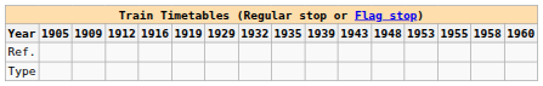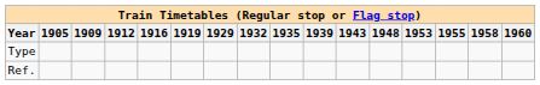 <table class="wikitable">
 <tr>
 <th colspan="16" style="background:#ffdead;">Train Timetables (Regular stop or <a href='#'>Flag stop</a>)</th>
 </tr>
 <tr>
 <th>Year</th>
 <th>1905</th>
 <th>1909</th>
 <th>1912</th>
 <th>1916</th>
 <th>1919</th>
 <th>1929</th>
 <th>1932</th>
 <th>1935</th>
 <th>1939</th>
 <th>1943</th>
 <th>1948</th>
 <th>1953</th>
 <th>1955</th>
 <th>1958</th>
 <th>1960</th>
 </tr>
 <tr>
+<td>Type</td>
+<td></td>
+<td></td>
+<td></td>
+<td></td>
+<td></td>
+<td></td>
+<td></td>
+<td></td>
+<td></td>
+<td></td>
+<td></td>
+<td></td>
+<td></td>
+<td></td>
+<td></td>
+</tr>
+<tr>
 <td>Ref.</td>
 <td></td>
 <td></td>
 <td></td>
 <td></td>
 <td></td>
 <td></td>
 <td></td>
 <td></td>
 <td></td>
 <td></td>
 <td></td>
 <td></td>
 <td></td>
 <td></td>
 <td></td>
 </tr>
-<tr>
-<td>Type</td>
-<td></td>
-<td></td>
-<td></td>
-<td></td>
-<td></td>
-<td></td>
-<td></td>
-<td></td>
-<td></td>
-<td></td>
-<td></td>
-<td></td>
-<td></td>
-<td></td>
-<td></td>
-</tr>
 </table>
